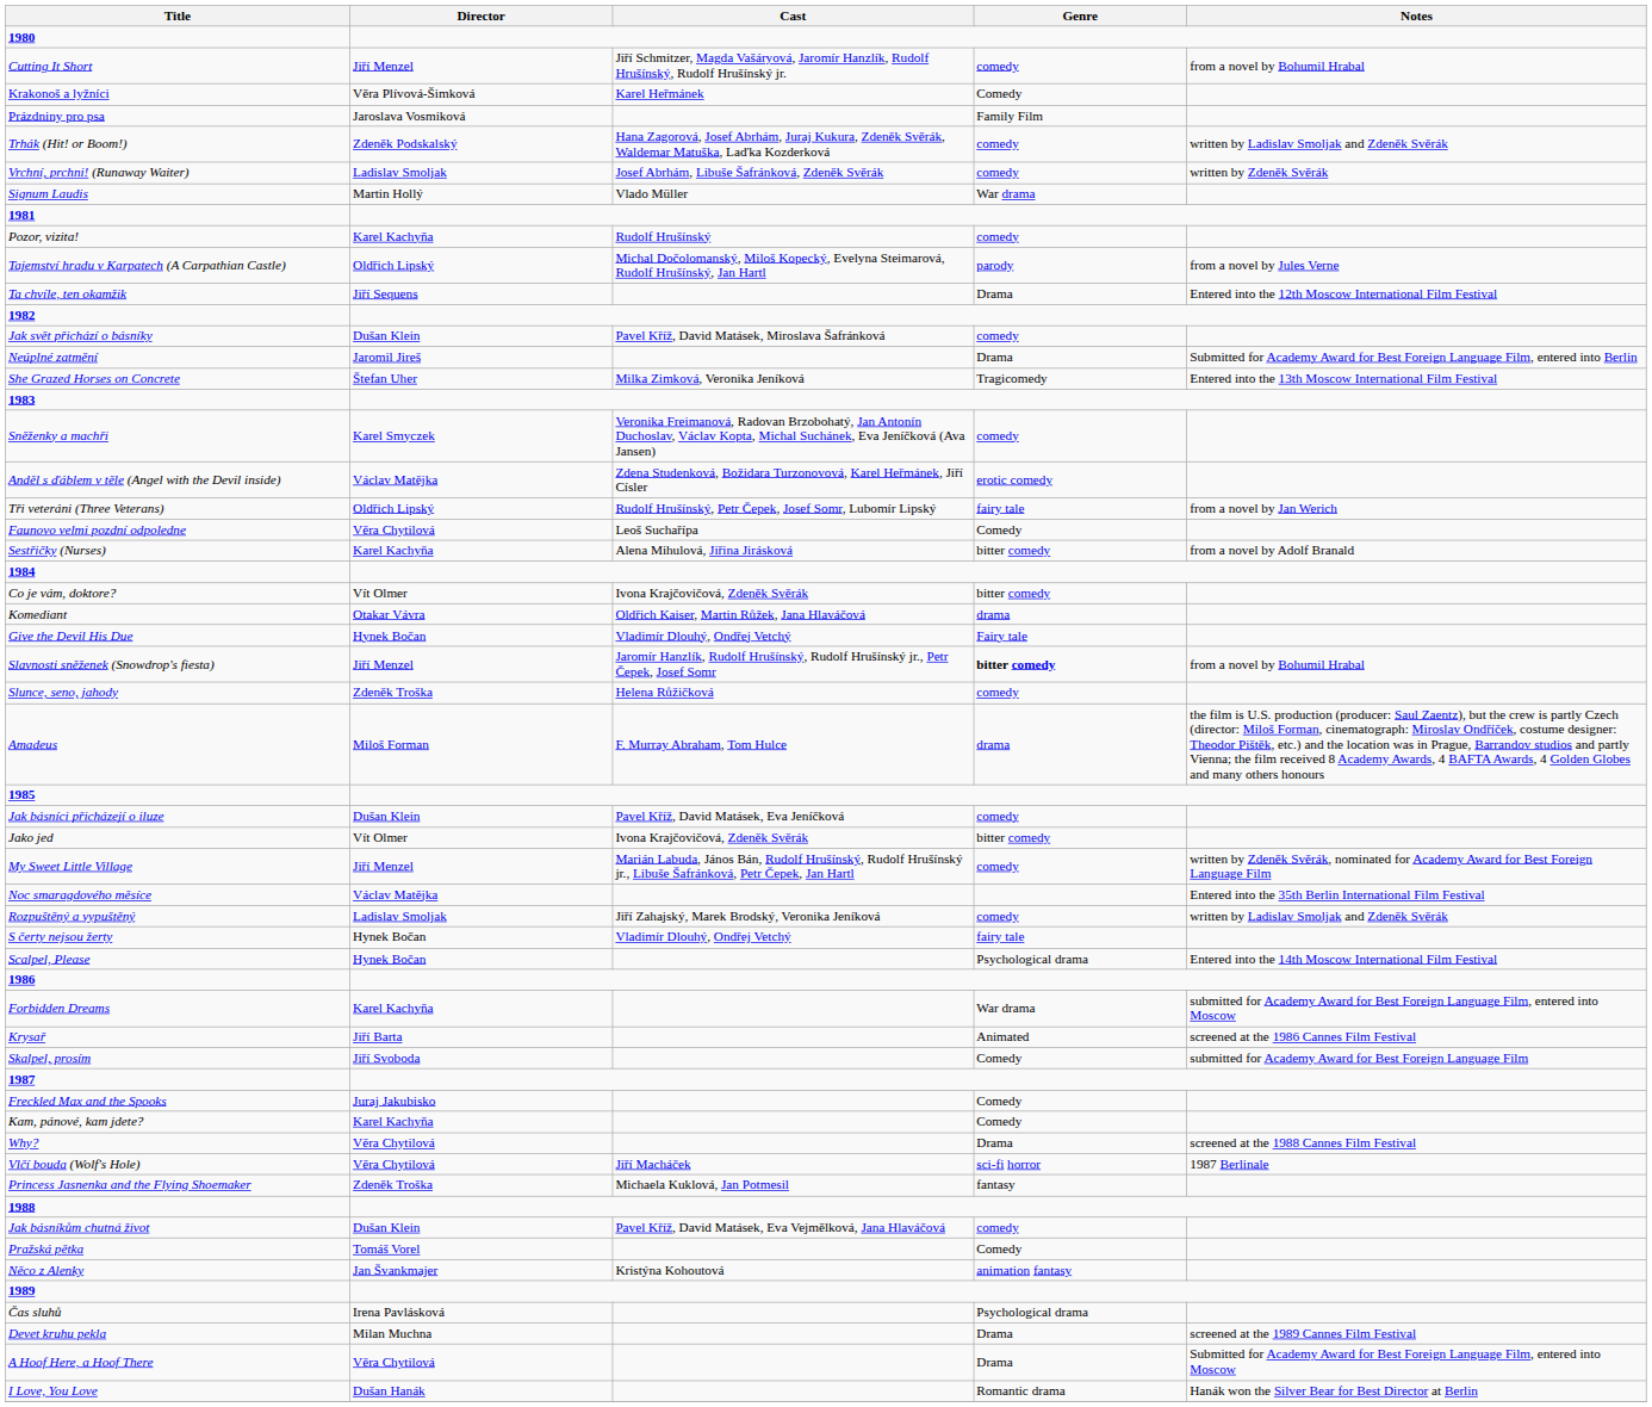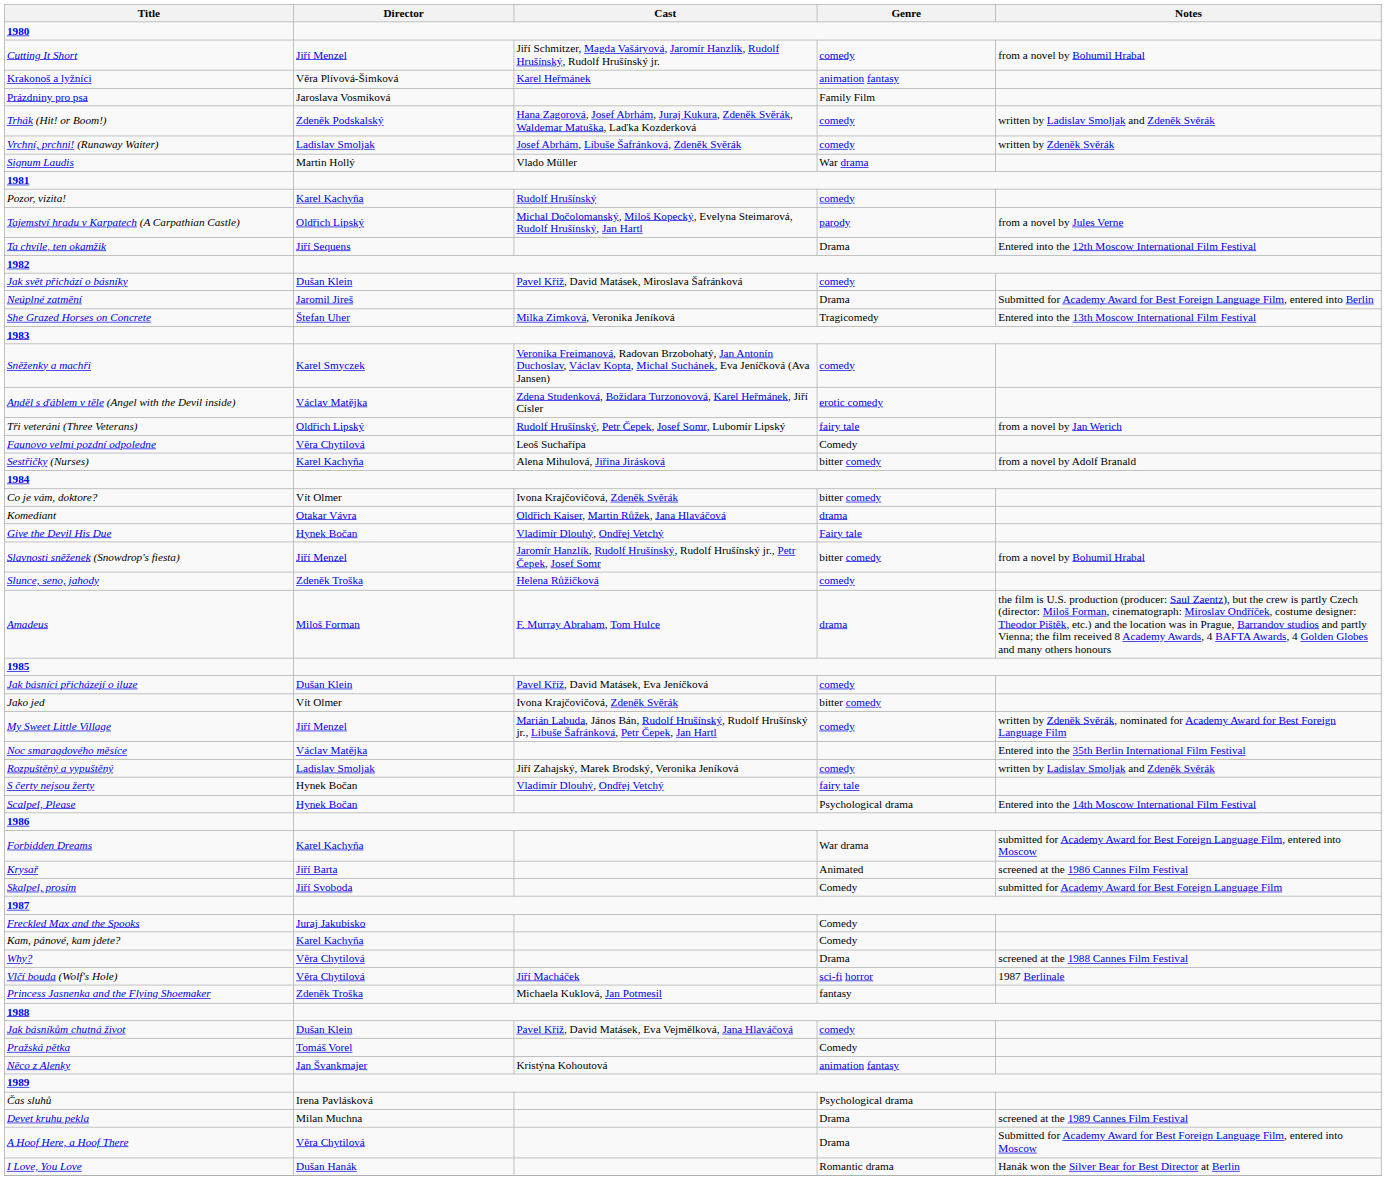 <table class="wikitable">
 <tr>
 <th width=21%>Title</th>
 <th width=16%>Director</th>
 <th width=22%>Cast</th>
 <th width=13%>Genre</th>
 <th width=28%>Notes</th>
 </tr>
 <tr>
 <td><strong><a href='#'>1980</a></strong></td>
 </tr>
 <tr>
 <td><em><a href='#'>Cutting It Short</a></em></td>
 <td><a href='#'>Jiří Menzel</a></td>
 <td>Jiří Schmitzer, <a href='#'>Magda Vašáryová</a>, <a href='#'>Jaromír Hanzlík</a>, <a href='#'>Rudolf Hrušínský</a>, Rudolf Hrušínský jr.</td>
 <td><a href='#'>comedy</a></td>
 <td>from a novel by <a href='#'>Bohumil Hrabal</a></td>
 </tr>
 <tr>
 <td><a href='#'>Krakonoš a lyžníci</a></td>
 <td>Věra Plívová-Šimková</td>
 <td><a href='#'>Karel Heřmánek</a></td>
-<td>Comedy</td>
+<td><a href='#'>animation</a> <a href='#'>fantasy</a></td>
 <td></td>
 </tr>
 <tr>
 <td><a href='#'>Prázdniny pro psa</a></td>
 <td>Jaroslava Vosmiková</td>
 <td></td>
 <td>Family Film</td>
 <td></td>
 </tr>
 <tr>
 <td><em><a href='#'>Trhák</a> (Hit! or Boom!)</em></td>
 <td><a href='#'>Zdeněk Podskalský</a></td>
 <td><a href='#'>Hana Zagorová</a>, <a href='#'>Josef Abrhám</a>, <a href='#'>Juraj Kukura</a>, <a href='#'>Zdeněk Svěrák</a>, <a href='#'>Waldemar Matuška</a>, Laďka Kozderková</td>
 <td><a href='#'>comedy</a></td>
 <td>written by <a href='#'>Ladislav Smoljak</a> and <a href='#'>Zdeněk Svěrák</a></td>
 </tr>
 <tr>
 <td><em><a href='#'>Vrchní, prchni!</a> (Runaway Waiter)</em></td>
 <td><a href='#'>Ladislav Smoljak</a></td>
 <td><a href='#'>Josef Abrhám</a>, <a href='#'>Libuše Šafránková</a>, <a href='#'>Zdeněk Svěrák</a></td>
 <td><a href='#'>comedy</a></td>
 <td>written by <a href='#'>Zdeněk Svěrák</a></td>
 </tr>
 <tr>
 <td><em><a href='#'>Signum Laudis</a></em></td>
 <td>Martin Hollý</td>
 <td>Vlado Müller</td>
 <td>War <a href='#'>drama</a></td>
 <td></td>
 </tr>
 <tr>
 <td><strong><a href='#'>1981</a></strong></td>
 </tr>
 <tr>
 <td><em>Pozor, vizita!</em></td>
 <td><a href='#'>Karel Kachyňa</a></td>
 <td><a href='#'>Rudolf Hrušínský</a></td>
 <td><a href='#'>comedy</a></td>
 <td></td>
 </tr>
 <tr>
 <td><em><a href='#'>Tajemství hradu v Karpatech</a> (A Carpathian Castle)</em></td>
 <td><a href='#'>Oldřich Lipský</a></td>
 <td><a href='#'>Michal Dočolomanský</a>, <a href='#'>Miloš Kopecký</a>, Evelyna Steimarová, <a href='#'>Rudolf Hrušínský</a>, <a href='#'>Jan Hartl</a></td>
 <td><a href='#'>parody</a></td>
 <td>from a novel by <a href='#'>Jules Verne</a></td>
 </tr>
 <tr>
 <td><em><a href='#'>Ta chvíle, ten okamžik</a></em></td>
 <td><a href='#'>Jiří Sequens</a></td>
 <td></td>
 <td>Drama</td>
 <td>Entered into the <a href='#'>12th Moscow International Film Festival</a></td>
 </tr>
 <tr>
 <td><strong><a href='#'>1982</a></strong></td>
 </tr>
 <tr>
 <td><em><a href='#'>Jak svět přichází o básníky</a></em></td>
 <td><a href='#'>Dušan Klein</a></td>
 <td><a href='#'>Pavel Kříž</a>, David Matásek, Miroslava Šafránková</td>
 <td><a href='#'>comedy</a></td>
 <td></td>
 </tr>
 <tr>
 <td><em><a href='#'>Neúplné zatmění</a></em></td>
 <td><a href='#'>Jaromil Jireš</a></td>
 <td></td>
 <td>Drama</td>
 <td>Submitted for <a href='#'>Academy Award for Best Foreign Language Film</a>, entered into <a href='#'>Berlin</a></td>
 </tr>
 <tr>
 <td><em><a href='#'>She Grazed Horses on Concrete</a></em></td>
 <td><a href='#'>Štefan Uher</a></td>
 <td><a href='#'>Milka Zimková</a>, Veronika Jeníková</td>
 <td>Tragicomedy</td>
 <td>Entered into the <a href='#'>13th Moscow International Film Festival</a></td>
 </tr>
 <tr>
 <td><strong><a href='#'>1983</a></strong></td>
 </tr>
 <tr>
 <td><em><a href='#'>Sněženky a machři</a></em></td>
 <td><a href='#'>Karel Smyczek</a></td>
 <td><a href='#'>Veronika Freimanová</a>, Radovan Brzobohatý, <a href='#'>Jan Antonín Duchoslav</a>, <a href='#'>Václav Kopta</a>, <a href='#'>Michal Suchánek</a>, Eva Jeníčková (Ava Jansen)</td>
 <td><a href='#'>comedy</a></td>
 <td></td>
 </tr>
 <tr>
 <td><em><a href='#'>Anděl s ďáblem v těle</a> (Angel with the Devil inside)</em></td>
 <td><a href='#'>Václav Matějka</a></td>
 <td><a href='#'>Zdena Studenková</a>, <a href='#'>Božidara Turzonovová</a>, <a href='#'>Karel Heřmánek</a>, Jiří Císler</td>
 <td><a href='#'>erotic comedy</a></td>
 <td></td>
 </tr>
 <tr>
 <td><em>Tři veteráni (Three Veterans)</em></td>
 <td><a href='#'>Oldřich Lipský</a></td>
 <td><a href='#'>Rudolf Hrušínský</a>, <a href='#'>Petr Čepek</a>, <a href='#'>Josef Somr</a>, Lubomír Lipský</td>
 <td><a href='#'>fairy tale</a></td>
 <td>from a novel by <a href='#'>Jan Werich</a></td>
 </tr>
 <tr>
 <td><em><a href='#'>Faunovo velmi pozdní odpoledne</a></em></td>
 <td><a href='#'>Věra Chytilová</a></td>
 <td>Leoš Suchařípa</td>
 <td>Comedy</td>
 <td></td>
 </tr>
 <tr>
 <td><em><a href='#'>Sestřičky</a> (Nurses)</em></td>
 <td><a href='#'>Karel Kachyňa</a></td>
 <td>Alena Mihulová, <a href='#'>Jiřina Jirásková</a></td>
 <td>bitter <a href='#'>comedy</a></td>
 <td>from a novel by Adolf Branald</td>
 </tr>
 <tr>
 <td><strong><a href='#'>1984</a></strong></td>
 </tr>
 <tr>
 <td><em>Co je vám, doktore?</em></td>
 <td>Vít Olmer</td>
 <td>Ivona Krajčovičová, <a href='#'>Zdeněk Svěrák</a></td>
 <td>bitter <a href='#'>comedy</a></td>
 <td></td>
 </tr>
 <tr>
 <td><em>Komediant</em></td>
 <td><a href='#'>Otakar Vávra</a></td>
 <td><a href='#'>Oldřich Kaiser</a>, <a href='#'>Martin Růžek</a>, <a href='#'>Jana Hlaváčová</a></td>
 <td><a href='#'>drama</a></td>
 <td></td>
 </tr>
 <tr>
 <td><em><a href='#'>Give the Devil His Due</a></em></td>
 <td><a href='#'>Hynek Bočan</a></td>
 <td><a href='#'>Vladimír Dlouhý</a>, <a href='#'>Ondřej Vetchý</a></td>
 <td><a href='#'>Fairy tale</a></td>
 <td></td>
 </tr>
 <tr>
 <td><em><a href='#'>Slavnosti sněženek</a> (Snowdrop's fiesta)</em></td>
 <td><a href='#'>Jiří Menzel</a></td>
 <td><a href='#'>Jaromír Hanzlík</a>, <a href='#'>Rudolf Hrušínský</a>, Rudolf Hrušínský jr., <a href='#'>Petr Čepek</a>, <a href='#'>Josef Somr</a></td>
-<td><strong>bitter <a href='#'>comedy</a></strong></td>
+<td>bitter <a href='#'>comedy</a></td>
 <td>from a novel by <a href='#'>Bohumil Hrabal</a></td>
 </tr>
 <tr>
 <td><em><a href='#'>Slunce, seno, jahody</a></em></td>
 <td><a href='#'>Zdeněk Troška</a></td>
 <td><a href='#'>Helena Růžičková</a></td>
 <td><a href='#'>comedy</a></td>
 <td></td>
 </tr>
 <tr>
 <td><em><a href='#'>Amadeus</a></em></td>
 <td><a href='#'>Miloš Forman</a></td>
 <td><a href='#'>F. Murray Abraham</a>, <a href='#'>Tom Hulce</a></td>
 <td><a href='#'>drama</a></td>
 <td>the film is U.S. production (producer: <a href='#'>Saul Zaentz</a>), but the crew is partly Czech (director: <a href='#'>Miloš Forman</a>, cinematograph: <a href='#'>Miroslav Ondříček</a>, costume designer: <a href='#'>Theodor Pištěk</a>, etc.) and the location was in Prague, <a href='#'>Barrandov studios</a> and partly Vienna; the film received 8 <a href='#'>Academy Awards</a>, 4 <a href='#'>BAFTA Awards</a>, 4 <a href='#'>Golden Globes</a> and many others honours</td>
 </tr>
 <tr>
 <td><strong><a href='#'>1985</a></strong></td>
 </tr>
 <tr>
 <td><em><a href='#'>Jak básníci přicházejí o iluze</a></em></td>
 <td><a href='#'>Dušan Klein</a></td>
 <td><a href='#'>Pavel Kříž</a>, David Matásek, Eva Jeníčková</td>
 <td><a href='#'>comedy</a></td>
 <td></td>
 </tr>
 <tr>
 <td><em>Jako jed</em></td>
 <td>Vít Olmer</td>
 <td>Ivona Krajčovičová, <a href='#'>Zdeněk Svěrák</a></td>
 <td>bitter <a href='#'>comedy</a></td>
 <td></td>
 </tr>
 <tr>
 <td><em><a href='#'>My Sweet Little Village</a></em></td>
 <td><a href='#'>Jiří Menzel</a></td>
 <td><a href='#'>Marián Labuda</a>, János Bán, <a href='#'>Rudolf Hrušínský</a>, Rudolf Hrušínský jr., <a href='#'>Libuše Šafránková</a>, <a href='#'>Petr Čepek</a>, <a href='#'>Jan Hartl</a></td>
 <td><a href='#'>comedy</a></td>
 <td>written by <a href='#'>Zdeněk Svěrák</a>, nominated for <a href='#'>Academy Award for Best Foreign Language Film</a></td>
 </tr>
 <tr>
 <td><em><a href='#'>Noc smaragdového měsíce</a></em></td>
 <td><a href='#'>Václav Matějka</a></td>
 <td></td>
 <td></td>
 <td>Entered into the <a href='#'>35th Berlin International Film Festival</a></td>
 </tr>
 <tr>
 <td><em><a href='#'>Rozpuštěný a vypuštěný</a></em></td>
 <td><a href='#'>Ladislav Smoljak</a></td>
 <td>Jiří Zahajský, Marek Brodský, Veronika Jeníková</td>
 <td><a href='#'>comedy</a></td>
 <td>written by <a href='#'>Ladislav Smoljak</a> and <a href='#'>Zdeněk Svěrák</a></td>
 </tr>
 <tr>
 <td><em><a href='#'>S čerty nejsou žerty</a></em></td>
 <td>Hynek Bočan</td>
 <td><a href='#'>Vladimír Dlouhý</a>, <a href='#'>Ondřej Vetchý</a></td>
 <td><a href='#'>fairy tale</a></td>
 <td></td>
 </tr>
 <tr>
 <td><em><a href='#'>Scalpel, Please</a></em></td>
 <td><a href='#'>Hynek Bočan</a></td>
 <td></td>
 <td>Psychological drama</td>
 <td>Entered into the <a href='#'>14th Moscow International Film Festival</a></td>
 </tr>
 <tr>
 <td><strong><a href='#'>1986</a></strong></td>
 </tr>
 <tr>
 <td><em><a href='#'>Forbidden Dreams</a></em></td>
 <td><a href='#'>Karel Kachyňa</a></td>
 <td></td>
 <td>War drama</td>
 <td>submitted for <a href='#'>Academy Award for Best Foreign Language Film</a>, entered into <a href='#'>Moscow</a></td>
 </tr>
 <tr>
 <td><em><a href='#'>Krysař</a></em></td>
 <td><a href='#'>Jiří Barta</a></td>
 <td></td>
 <td>Animated</td>
 <td>screened at the <a href='#'>1986 Cannes Film Festival</a></td>
 </tr>
 <tr>
 <td><em><a href='#'>Skalpel, prosím</a></em></td>
 <td><a href='#'>Jiří Svoboda</a></td>
 <td></td>
 <td>Comedy</td>
 <td>submitted for <a href='#'>Academy Award for Best Foreign Language Film</a></td>
 </tr>
 <tr>
 <td><strong><a href='#'>1987</a></strong></td>
 </tr>
 <tr>
 <td><em><a href='#'>Freckled Max and the Spooks</a></em></td>
 <td><a href='#'>Juraj Jakubisko</a></td>
 <td></td>
 <td>Comedy</td>
 <td></td>
 </tr>
 <tr>
 <td><em>Kam, pánové, kam jdete?</em></td>
 <td><a href='#'>Karel Kachyňa</a></td>
 <td></td>
 <td>Comedy</td>
 <td></td>
 </tr>
 <tr>
 <td><em><a href='#'>Why?</a></em></td>
 <td><a href='#'>Věra Chytilová</a></td>
 <td></td>
 <td>Drama</td>
 <td>screened at the <a href='#'>1988 Cannes Film Festival</a></td>
 </tr>
 <tr>
 <td><em><a href='#'>Vlčí bouda</a> (Wolf's Hole)</em></td>
 <td><a href='#'>Věra Chytilová</a></td>
 <td><a href='#'>Jiří Macháček</a></td>
 <td><a href='#'>sci-fi</a> <a href='#'>horror</a></td>
 <td>1987 <a href='#'>Berlinale</a></td>
 </tr>
 <tr>
 <td><em><a href='#'>Princess Jasnenka and the Flying Shoemaker</a></em></td>
 <td><a href='#'>Zdeněk Troška</a></td>
 <td>Michaela Kuklová, <a href='#'>Jan Potmesil</a></td>
 <td>fantasy</td>
 <td></td>
 </tr>
 <tr>
 <td><strong><a href='#'>1988</a></strong></td>
 </tr>
 <tr>
 <td><em><a href='#'>Jak básníkům chutná život</a></em></td>
 <td><a href='#'>Dušan Klein</a></td>
 <td><a href='#'>Pavel Kříž</a>, David Matásek, Eva Vejmělková, <a href='#'>Jana Hlaváčová</a></td>
 <td><a href='#'>comedy</a></td>
 <td></td>
 </tr>
 <tr>
 <td><em><a href='#'>Pražská pětka</a></em></td>
 <td><a href='#'>Tomáš Vorel</a></td>
 <td></td>
 <td>Comedy</td>
 <td></td>
 </tr>
 <tr>
 <td><em><a href='#'>Něco z Alenky</a></em></td>
 <td><a href='#'>Jan Švankmajer</a></td>
 <td>Kristýna Kohoutová</td>
 <td><a href='#'>animation</a> <a href='#'>fantasy</a></td>
 <td></td>
 </tr>
 <tr>
 <td><strong><a href='#'>1989</a></strong></td>
 </tr>
 <tr>
 <td><em>Čas sluhů</em></td>
 <td>Irena Pavlásková</td>
 <td></td>
 <td>Psychological drama</td>
 <td></td>
 </tr>
 <tr>
 <td><em><a href='#'>Devet kruhu pekla</a></em></td>
 <td>Milan Muchna</td>
 <td></td>
 <td>Drama</td>
 <td>screened at the <a href='#'>1989 Cannes Film Festival</a></td>
 </tr>
 <tr>
 <td><em><a href='#'>A Hoof Here, a Hoof There</a></em></td>
 <td><a href='#'>Věra Chytilová</a></td>
 <td></td>
 <td>Drama</td>
 <td>Submitted for <a href='#'>Academy Award for Best Foreign Language Film</a>, entered into <a href='#'>Moscow</a></td>
 </tr>
 <tr>
 <td><em><a href='#'>I Love, You Love</a></em></td>
 <td><a href='#'>Dušan Hanák</a></td>
 <td></td>
 <td>Romantic drama</td>
 <td>Hanák won the <a href='#'>Silver Bear for Best Director</a> at <a href='#'>Berlin</a></td>
 </tr>
 <tr>
 </tr>
 </table>
